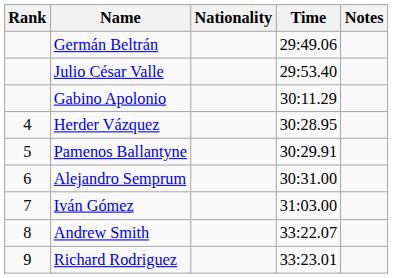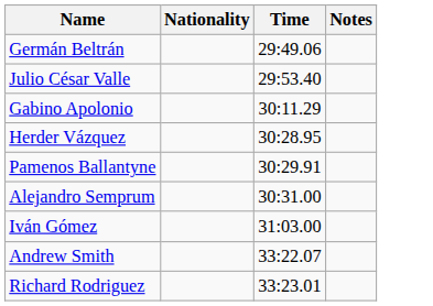 <table class="wikitable sortable" style="text-align:center;font-size:95%">
 <tr>
-<th>Rank</th>
 <th>Name</th>
 <th>Nationality</th>
 <th>Time</th>
 <th>Notes</th>
 </tr>
 <tr>
-<td></td>
 <td align=left><a href='#'>Germán Beltrán</a></td>
 <td align=left></td>
 <td>29:49.06</td>
 <td></td>
 </tr>
 <tr>
-<td></td>
 <td align=left><a href='#'>Julio César Valle</a></td>
 <td align=left></td>
 <td>29:53.40</td>
 <td></td>
 </tr>
 <tr>
-<td></td>
 <td align=left><a href='#'>Gabino Apolonio</a></td>
 <td align=left></td>
 <td>30:11.29</td>
 <td></td>
 </tr>
 <tr>
-<td>4</td>
 <td align=left><a href='#'>Herder Vázquez</a></td>
 <td align=left></td>
 <td>30:28.95</td>
 <td></td>
 </tr>
 <tr>
-<td>5</td>
 <td align=left><a href='#'>Pamenos Ballantyne</a></td>
 <td align=left></td>
 <td>30:29.91</td>
 <td></td>
 </tr>
 <tr>
-<td>6</td>
 <td align=left><a href='#'>Alejandro Semprum</a></td>
 <td align=left></td>
 <td>30:31.00</td>
 <td></td>
 </tr>
 <tr>
-<td>7</td>
 <td align=left><a href='#'>Iván Gómez</a></td>
 <td align=left></td>
 <td>31:03.00</td>
 <td></td>
 </tr>
 <tr>
-<td>8</td>
 <td align=left><a href='#'>Andrew Smith</a></td>
 <td align=left></td>
 <td>33:22.07</td>
 <td></td>
 </tr>
 <tr>
-<td>9</td>
 <td align=left><a href='#'>Richard Rodriguez</a></td>
 <td align=left></td>
 <td>33:23.01</td>
 <td></td>
 </tr>
 </table>
